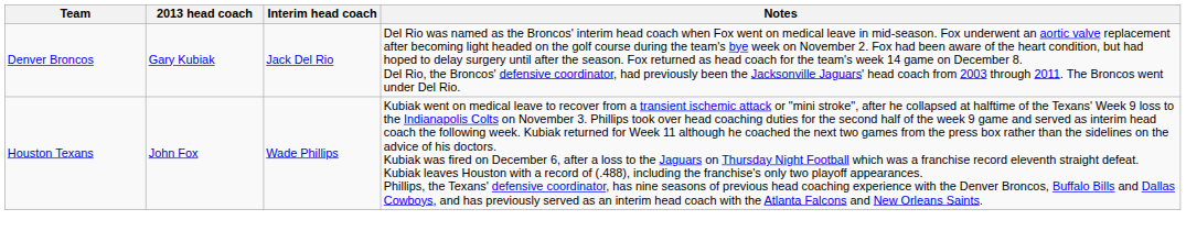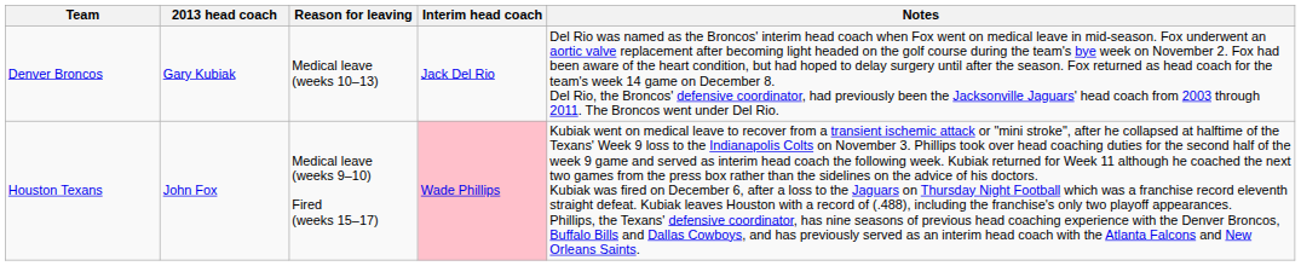 <table class="wikitable">
 <tr>
 <th style="width:12%;">Team</th>
 <th style="width:10%;">2013 head coach</th>
+<th style="width:10%;">Reason for leaving</th>
 <th style="width:10%;">Interim head coach</th>
 <th class="unsortable">Notes</th>
 </tr>
 <tr>
 <td><a href='#'>Denver Broncos</a></td>
 <td><a href='#'>Gary Kubiak</a></td>
+<td>Medical leave<br>(weeks 10–13)</td>
 <td><a href='#'>Jack Del Rio</a></td>
 <td>Del Rio was named as the Broncos' interim head coach when Fox went on medical leave in mid-season. Fox underwent an <a href='#'>aortic valve</a> replacement after becoming light headed on the golf course during the team's <a href='#'>bye</a> week on November 2. Fox had been aware of the heart condition, but had hoped to delay surgery until after the season. Fox returned as head coach for the team's week 14 game on December 8.<br>Del Rio, the Broncos' <a href='#'>defensive coordinator</a>, had previously been the <a href='#'>Jacksonville Jaguars</a>' head coach from <a href='#'>2003</a> through <a href='#'>2011</a>. The Broncos went  under Del Rio.</td>
 </tr>
 <tr>
 <td><a href='#'>Houston Texans</a></td>
 <td><a href='#'>John Fox</a></td>
-<td><a href='#'>Wade Phillips</a></td>
+<td>Medical leave<br>(weeks 9–10)<br><br>Fired<br>(weeks 15–17)</td>
+<td style="background: pink;"><a href='#'>Wade Phillips</a></td>
 <td>Kubiak went on medical leave to recover from a <a href='#'>transient ischemic attack</a> or "mini stroke", after he collapsed at halftime of the Texans' Week 9 loss to the <a href='#'>Indianapolis Colts</a> on November 3. Phillips took over head coaching duties for the second half of the week 9 game and served as interim head coach the following week. Kubiak returned for Week 11 although he coached the next two games from the press box rather than the sidelines on the advice of his doctors.<br>Kubiak was fired on December 6, after a loss to the <a href='#'>Jaguars</a> on <a href='#'>Thursday Night Football</a> which was a franchise record eleventh straight defeat. Kubiak leaves Houston with a record of  (.488), including the franchise's only two playoff appearances.<br>Phillips, the Texans' <a href='#'>defensive coordinator</a>, has nine seasons of previous head coaching experience with the Denver Broncos, <a href='#'>Buffalo Bills</a> and <a href='#'>Dallas Cowboys</a>, and has previously served as an interim head coach with the <a href='#'>Atlanta Falcons</a> and <a href='#'>New Orleans Saints</a>.</td>
 </tr>
 </table>
